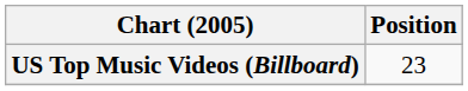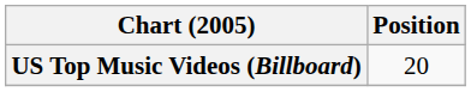 <table class="wikitable sortable plainrowheaders" style="text-align:center">
 <tr>
 <th scope="col">Chart (2005)</th>
 <th scope="col">Position</th>
 </tr>
 <tr>
 <th scope="row">US Top Music Videos (<em>Billboard</em>)</th>
-<td>23</td>
+<td>20</td>
 </tr>
 <tr>
 </tr>
 </table>
